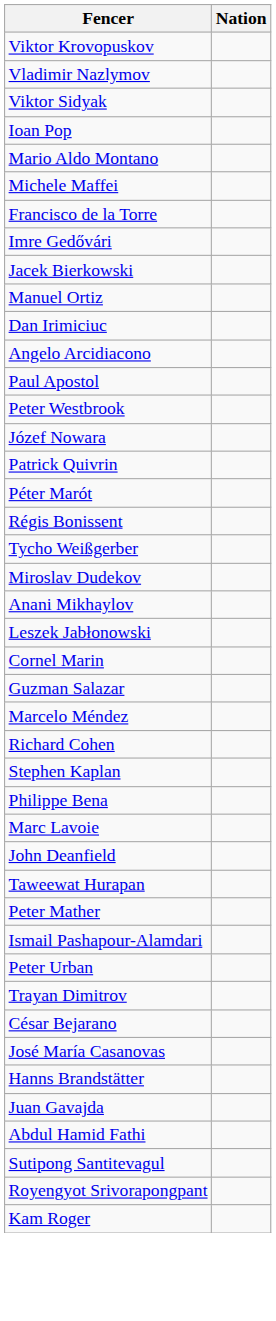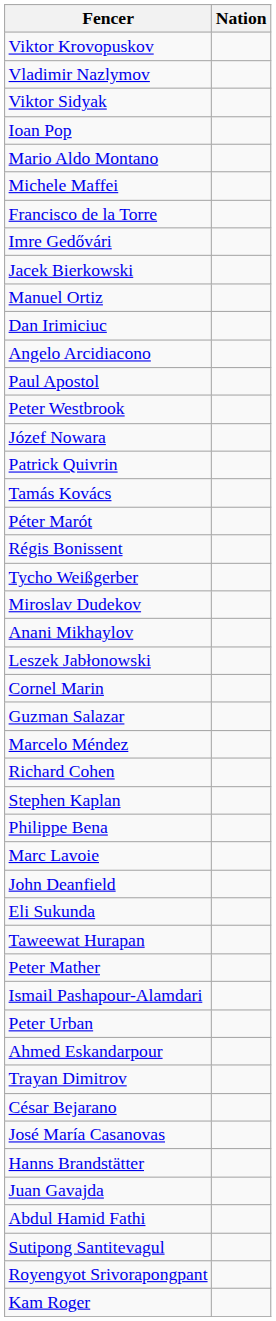 <table class="wikitable sortable" style="text-align: center;">
 <tr>
 <th>Fencer</th>
 <th>Nation</th>
 </tr>
 <tr>
 <td align=left><a href='#'>Viktor Krovopuskov</a></td>
 <td align=left></td>
 </tr>
 <tr>
 <td align=left><a href='#'>Vladimir Nazlymov</a></td>
 <td align=left></td>
 </tr>
 <tr>
 <td align=left><a href='#'>Viktor Sidyak</a></td>
 <td align=left></td>
 </tr>
 <tr>
 <td align=left><a href='#'>Ioan Pop</a></td>
 <td align=left></td>
 </tr>
 <tr>
 <td align=left><a href='#'>Mario Aldo Montano</a></td>
 <td align=left></td>
 </tr>
 <tr>
 <td align=left><a href='#'>Michele Maffei</a></td>
 <td align=left></td>
 </tr>
 <tr>
 <td align=left><a href='#'>Francisco de la Torre</a></td>
 <td align=left></td>
 </tr>
 <tr>
 <td align=left><a href='#'>Imre Gedővári</a></td>
 <td align=left></td>
 </tr>
 <tr>
 <td align=left><a href='#'>Jacek Bierkowski</a></td>
 <td align=left></td>
 </tr>
 <tr>
 <td align=left><a href='#'>Manuel Ortiz</a></td>
 <td align=left></td>
 </tr>
 <tr>
 <td align=left><a href='#'>Dan Irimiciuc</a></td>
 <td align=left></td>
 </tr>
 <tr>
 <td align=left><a href='#'>Angelo Arcidiacono</a></td>
 <td align=left></td>
 </tr>
 <tr>
 <td align=left><a href='#'>Paul Apostol</a></td>
 <td align=left></td>
 </tr>
 <tr>
 <td align=left><a href='#'>Peter Westbrook</a></td>
 <td align=left></td>
 </tr>
 <tr>
 <td align=left><a href='#'>Józef Nowara</a></td>
 <td align=left></td>
 </tr>
 <tr>
 <td align=left><a href='#'>Patrick Quivrin</a></td>
 <td align=left></td>
 </tr>
 <tr>
+<td align=left><a href='#'>Tamás Kovács</a></td>
+<td align=left></td>
+</tr>
+<tr>
 <td align=left><a href='#'>Péter Marót</a></td>
 <td align=left></td>
 </tr>
 <tr>
 <td align=left><a href='#'>Régis Bonissent</a></td>
 <td align=left></td>
 </tr>
 <tr>
 <td align=left><a href='#'>Tycho Weißgerber</a></td>
 <td align=left></td>
 </tr>
 <tr>
 <td align=left><a href='#'>Miroslav Dudekov</a></td>
 <td align=left></td>
 </tr>
 <tr>
 <td align=left><a href='#'>Anani Mikhaylov</a></td>
 <td align=left></td>
 </tr>
 <tr>
 <td align=left><a href='#'>Leszek Jabłonowski</a></td>
 <td align=left></td>
 </tr>
 <tr>
 <td align=left><a href='#'>Cornel Marin</a></td>
 <td align=left></td>
 </tr>
 <tr>
 <td align=left><a href='#'>Guzman Salazar</a></td>
 <td align=left></td>
 </tr>
 <tr>
 <td align=left><a href='#'>Marcelo Méndez</a></td>
 <td align=left></td>
 </tr>
 <tr>
 <td align=left><a href='#'>Richard Cohen</a></td>
 <td align=left></td>
 </tr>
 <tr>
 <td align=left><a href='#'>Stephen Kaplan</a></td>
 <td align=left></td>
 </tr>
 <tr>
 <td align=left><a href='#'>Philippe Bena</a></td>
 <td align=left></td>
 </tr>
 <tr>
 <td align=left><a href='#'>Marc Lavoie</a></td>
 <td align=left></td>
 </tr>
 <tr>
 <td align=left><a href='#'>John Deanfield</a></td>
 <td align=left></td>
 </tr>
 <tr>
+<td align=left><a href='#'>Eli Sukunda</a></td>
+<td align=left></td>
+</tr>
+<tr>
 <td align=left><a href='#'>Taweewat Hurapan</a></td>
 <td align=left></td>
 </tr>
 <tr>
 <td align=left><a href='#'>Peter Mather</a></td>
 <td align=left></td>
 </tr>
 <tr>
 <td align=left><a href='#'>Ismail Pashapour-Alamdari</a></td>
 <td align=left></td>
 </tr>
 <tr>
 <td align=left><a href='#'>Peter Urban</a></td>
+<td align=left></td>
+</tr>
+<tr>
+<td align=left><a href='#'>Ahmed Eskandarpour</a></td>
 <td align=left></td>
 </tr>
 <tr>
 <td align=left><a href='#'>Trayan Dimitrov</a></td>
 <td align=left></td>
 </tr>
 <tr>
 <td align=left><a href='#'>César Bejarano</a></td>
 <td align=left></td>
 </tr>
 <tr>
 <td align=left><a href='#'>José María Casanovas</a></td>
 <td align=left></td>
 </tr>
 <tr>
 <td align=left><a href='#'>Hanns Brandstätter</a></td>
 <td align=left></td>
 </tr>
 <tr>
 <td align=left><a href='#'>Juan Gavajda</a></td>
 <td align=left></td>
 </tr>
 <tr>
 <td align=left><a href='#'>Abdul Hamid Fathi</a></td>
 <td align=left></td>
 </tr>
 <tr>
 <td align=left><a href='#'>Sutipong Santitevagul</a></td>
 <td align=left></td>
 </tr>
 <tr>
 <td align=left><a href='#'>Royengyot Srivorapongpant</a></td>
 <td align=left></td>
 </tr>
 <tr>
 <td align=left><a href='#'>Kam Roger</a></td>
 <td align=left></td>
 </tr>
 <tr>
 </tr>
 </table>
